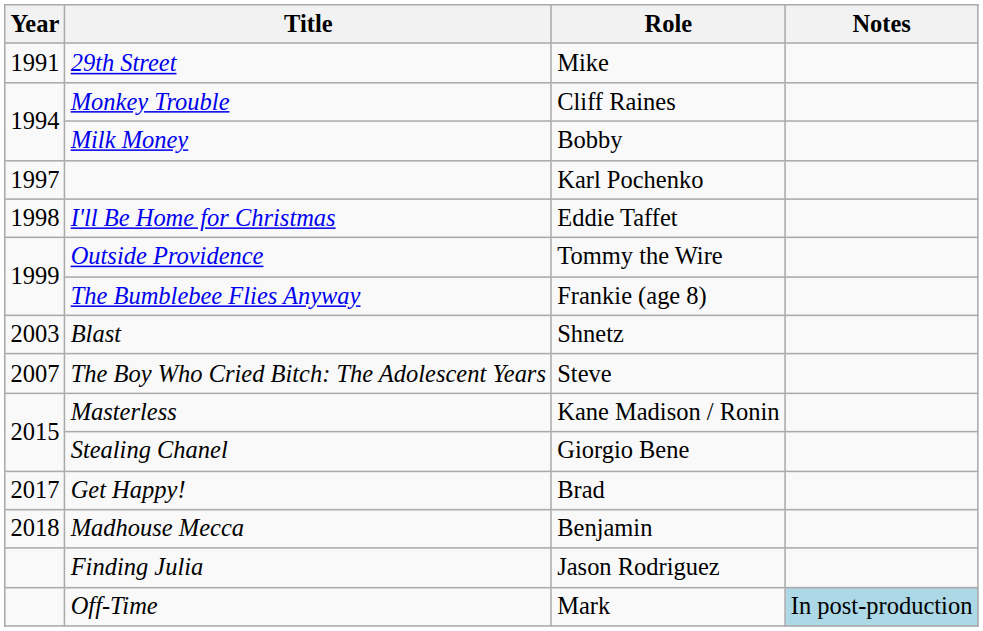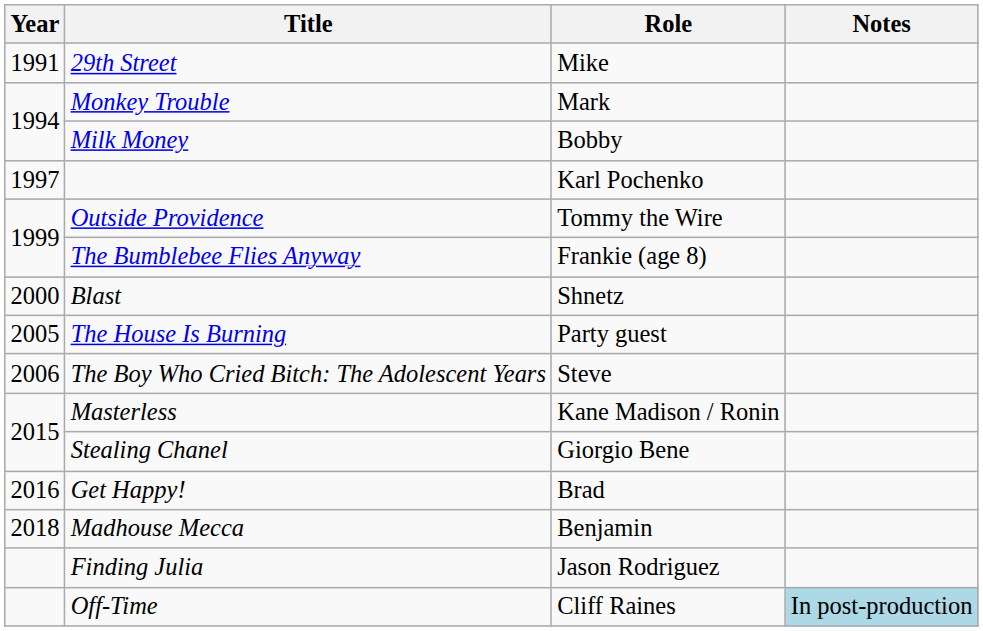 <table class="wikitable sortable">
 <tr>
 <th>Year</th>
 <th>Title</th>
 <th>Role</th>
 <th class="unsortable">Notes</th>
 </tr>
 <tr>
 <td>1991</td>
 <td><em><a href='#'>29th Street</a></em></td>
 <td>Mike</td>
 <td></td>
 </tr>
 <tr>
 <td rowspan=2>1994</td>
 <td><em><a href='#'>Monkey Trouble</a></em></td>
-<td>Cliff Raines</td>
+<td>Mark</td>
 <td></td>
 </tr>
 <tr>
 <td><em><a href='#'>Milk Money</a></em></td>
 <td>Bobby</td>
 <td></td>
 </tr>
 <tr>
 <td>1997</td>
 <td><em></em></td>
 <td>Karl Pochenko</td>
 <td></td>
 </tr>
 <tr>
-<td>1998</td>
-<td><em><a href='#'>I'll Be Home for Christmas</a></em></td>
-<td>Eddie Taffet</td>
-<td></td>
-</tr>
-<tr>
 <td rowspan=2>1999</td>
 <td><em><a href='#'>Outside Providence</a></em></td>
 <td>Tommy the Wire</td>
 <td></td>
 </tr>
 <tr>
 <td><em><a href='#'>The Bumblebee Flies Anyway</a></em></td>
 <td>Frankie (age 8)</td>
 <td></td>
 </tr>
 <tr>
-<td>2003</td>
+<td>2000</td>
 <td><em>Blast</em></td>
 <td>Shnetz</td>
 <td></td>
 </tr>
 <tr>
-<td>2007</td>
+<td>2005</td>
+<td><em><a href='#'>The House Is Burning</a></em></td>
+<td>Party guest</td>
+<td></td>
+</tr>
+<tr>
+<td>2006</td>
 <td><em>The Boy Who Cried Bitch: The Adolescent Years</em></td>
 <td>Steve</td>
 <td></td>
 </tr>
 <tr>
 <td rowspan=2>2015</td>
 <td><em>Masterless</em></td>
 <td>Kane Madison / Ronin</td>
 <td></td>
 </tr>
 <tr>
 <td><em>Stealing Chanel</em></td>
 <td>Giorgio Bene</td>
 <td></td>
 </tr>
 <tr>
-<td>2017</td>
+<td>2016</td>
 <td><em>Get Happy!</em></td>
 <td>Brad</td>
 <td></td>
 </tr>
 <tr>
 <td>2018</td>
 <td><em>Madhouse Mecca</em></td>
 <td>Benjamin</td>
 <td></td>
 </tr>
 <tr>
 <td></td>
 <td><em>Finding Julia</em></td>
 <td>Jason Rodriguez</td>
 <td></td>
 </tr>
 <tr>
 <td></td>
 <td><em>Off-Time</em></td>
-<td>Mark</td>
+<td>Cliff Raines</td>
 <td style="background: lightblue;">In post-production</td>
 </tr>
 </table>
